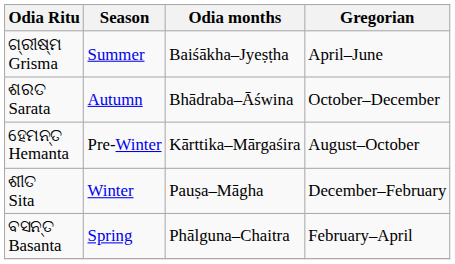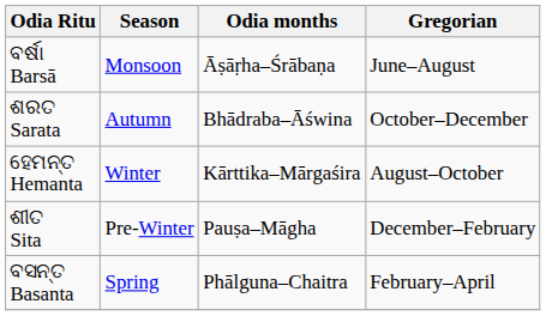 <table class="wikitable">
 <tr>
 <th>Odia Ritu</th>
 <th>Season</th>
 <th>Odia months</th>
 <th>Gregorian</th>
 </tr>
 <tr>
-<td>ଗ୍ରୀଷ୍ମ<br>Grisma</td>
-<td><a href='#'>Summer</a></td>
-<td>Baiśākha–Jyeṣṭha</td>
-<td>April–June</td>
+<td>ବର୍ଷା<br>Barsā</td>
+<td><a href='#'>Monsoon</a></td>
+<td>Āṣāṛha–Śrābaṇa</td>
+<td>June–August</td>
 </tr>
 <tr>
 <td>ଶରତ<br>Sarata</td>
 <td><a href='#'>Autumn</a></td>
 <td>Bhādraba–Āświna</td>
 <td>October–December</td>
 </tr>
 <tr>
 <td>ହେମନ୍ତ<br>Hemanta</td>
-<td>Pre-<a href='#'>Winter</a></td>
+<td><a href='#'>Winter</a></td>
 <td>Kārttika–Mārgaśira</td>
 <td>August–October</td>
 </tr>
 <tr>
 <td>ଶୀତ<br>Sita</td>
-<td><a href='#'>Winter</a></td>
+<td>Pre-<a href='#'>Winter</a></td>
 <td>Pauṣa–Māgha</td>
 <td>December–February</td>
 </tr>
 <tr>
 <td>ବସନ୍ତ<br>Basanta</td>
 <td><a href='#'>Spring</a></td>
 <td>Phālguna–Chaitra</td>
 <td>February–April</td>
 </tr>
 <tr>
 </tr>
 </table>
